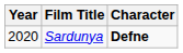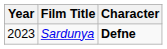 <table class="wikitable">
 <tr>
 <th>Year</th>
 <th>Film Title</th>
 <th>Character</th>
 </tr>
 <tr>
-<td>2020</td>
+<td>2023</td>
 <td><em><a href='#'>Sardunya</a> </em></td>
 <td><strong>Defne</strong></td>
 </tr>
 </table>
